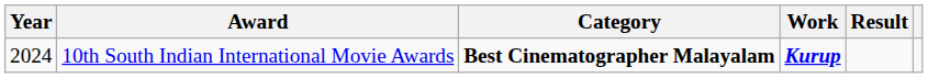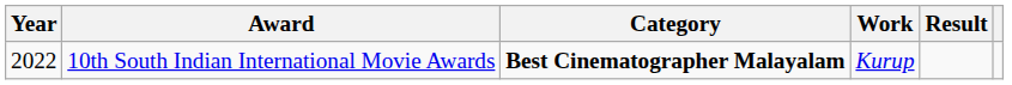 <table class="wikitable sortable">
 <tr>
 <th>Year</th>
 <th>Award</th>
 <th>Category</th>
 <th>Work</th>
 <th>Result</th>
 <th></th>
 </tr>
 <tr>
-<td>2024</td>
+<td>2022</td>
 <td><a href='#'>10th South Indian International Movie Awards</a></td>
 <td><strong>Best Cinematographer  Malayalam</strong></td>
-<td><strong><a href='#'><em>Kurup</em></a></strong></td>
+<td><a href='#'><em>Kurup</em></a></td>
 <td></td>
 <td></td>
 </tr>
 </table>
